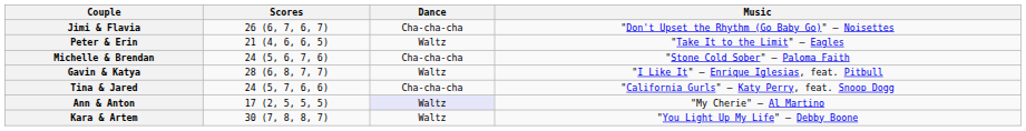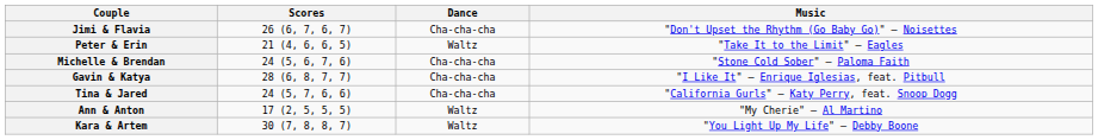 <table class="wikitable sortable" style="text-align:center; width:90%">
 <tr>
 <th scope="col">Couple</th>
 <th scope="col">Scores</th>
 <th scope="col" class="unsortable">Dance</th>
 <th scope="col" class="unsortable">Music</th>
 </tr>
 <tr>
 <th scope="row">Jimi & Flavia</th>
 <td>26 (6, 7, 6, 7)</td>
 <td>Cha-cha-cha</td>
 <td>"<a href='#'>Don't Upset the Rhythm (Go Baby Go)</a>" — <a href='#'>Noisettes</a></td>
 </tr>
 <tr>
 <th scope="row">Peter & Erin</th>
 <td>21 (4, 6, 6, 5)</td>
 <td>Waltz</td>
 <td>"<a href='#'>Take It to the Limit</a>" — <a href='#'>Eagles</a></td>
 </tr>
 <tr>
 <th scope="row">Michelle & Brendan</th>
 <td>24 (5, 6, 7, 6)</td>
 <td>Cha-cha-cha</td>
 <td>"<a href='#'>Stone Cold Sober</a>" — <a href='#'>Paloma Faith</a></td>
 </tr>
 <tr>
 <th scope="row">Gavin & Katya</th>
 <td>28 (6, 8, 7, 7)</td>
-<td>Waltz</td>
+<td>Cha-cha-cha</td>
 <td>"<a href='#'>I Like It</a>" — <a href='#'>Enrique Iglesias</a>, feat. <a href='#'>Pitbull</a></td>
 </tr>
 <tr>
 <th scope="row">Tina & Jared</th>
 <td>24 (5, 7, 6, 6)</td>
 <td>Cha-cha-cha</td>
 <td>"<a href='#'>California Gurls</a>" — <a href='#'>Katy Perry</a>, feat. <a href='#'>Snoop Dogg</a></td>
 </tr>
 <tr>
 <th scope="row">Ann & Anton</th>
 <td>17 (2, 5, 5, 5)</td>
-<td style="background: lavender;">Waltz</td>
+<td>Waltz</td>
 <td>"My Cherie" — <a href='#'>Al Martino</a></td>
 </tr>
 <tr>
 <th scope="row">Kara & Artem</th>
 <td>30 (7, 8, 8, 7)</td>
 <td>Waltz</td>
 <td>"<a href='#'>You Light Up My Life</a>" — <a href='#'>Debby Boone</a></td>
 </tr>
 </table>
